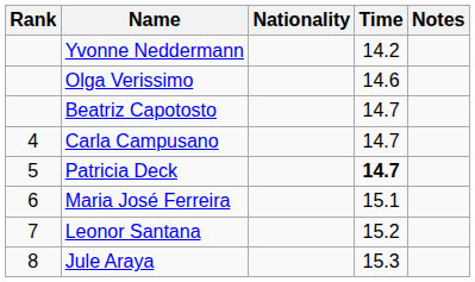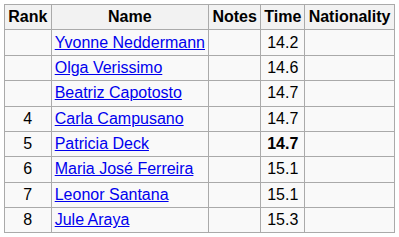 <table class="wikitable sortable" style="text-align:center">
 <tr>
 <th>Rank</th>
 <th>Name</th>
+<th>Notes</th>
+<th>Time</th>
 <th>Nationality</th>
-<th>Time</th>
-<th>Notes</th>
 </tr>
 <tr>
 <td></td>
 <td align=left><a href='#'>Yvonne Neddermann</a></td>
+<td></td>
+<td>14.2</td>
 <td align=left></td>
-<td>14.2</td>
-<td></td>
 </tr>
 <tr>
 <td></td>
 <td align=left><a href='#'>Olga Verissimo</a></td>
+<td></td>
+<td>14.6</td>
 <td align=left></td>
-<td>14.6</td>
-<td></td>
 </tr>
 <tr>
 <td></td>
 <td align=left><a href='#'>Beatriz Capotosto</a></td>
+<td></td>
+<td>14.7</td>
 <td align=left></td>
-<td>14.7</td>
-<td></td>
 </tr>
 <tr>
 <td>4</td>
 <td align=left><a href='#'>Carla Campusano</a></td>
+<td></td>
+<td>14.7</td>
 <td align=left></td>
-<td>14.7</td>
-<td></td>
 </tr>
 <tr>
 <td>5</td>
 <td align=left><a href='#'>Patricia Deck</a></td>
+<td></td>
+<td><strong>14.7</strong></td>
 <td align=left></td>
-<td><strong>14.7</strong></td>
-<td></td>
 </tr>
 <tr>
 <td>6</td>
 <td align=left><a href='#'>Maria José Ferreira</a></td>
+<td></td>
+<td>15.1</td>
 <td align=left></td>
-<td>15.1</td>
-<td></td>
 </tr>
 <tr>
 <td>7</td>
 <td align=left><a href='#'>Leonor Santana</a></td>
+<td></td>
+<td>15.1</td>
 <td align=left></td>
-<td>15.2</td>
-<td></td>
 </tr>
 <tr>
 <td>8</td>
 <td align=left><a href='#'>Jule Araya</a></td>
+<td></td>
+<td>15.3</td>
 <td align=left></td>
-<td>15.3</td>
-<td></td>
 </tr>
 </table>
